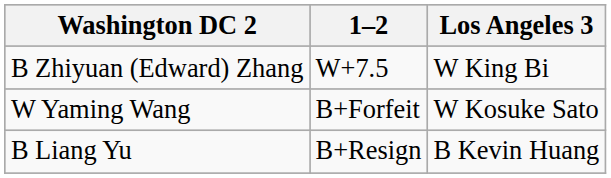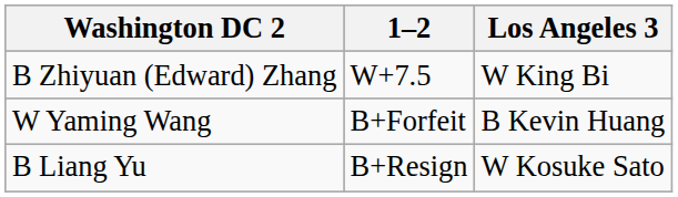 <table class="wikitable">
 <tr>
 <th>Washington DC 2</th>
 <th>1–2</th>
 <th>Los Angeles 3</th>
 </tr>
 <tr>
 <td>B Zhiyuan (Edward) Zhang</td>
 <td>W+7.5</td>
 <td>W King Bi</td>
 </tr>
 <tr>
 <td>W Yaming Wang</td>
 <td>B+Forfeit</td>
-<td>W Kosuke Sato</td>
+<td>B Kevin Huang</td>
 </tr>
 <tr>
 <td>B Liang Yu</td>
 <td>B+Resign</td>
-<td>B Kevin Huang</td>
+<td>W Kosuke Sato</td>
 </tr>
 </table>
